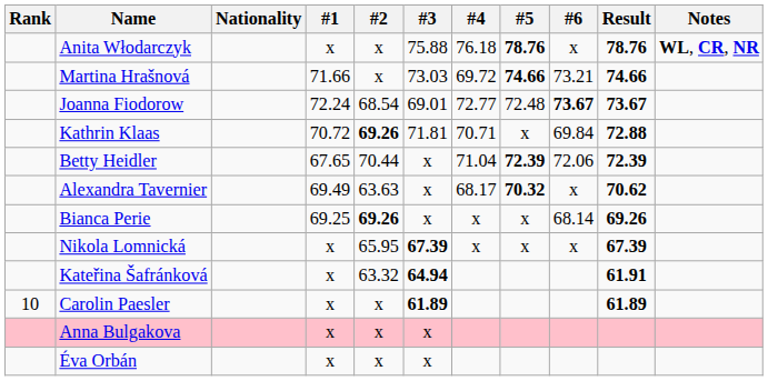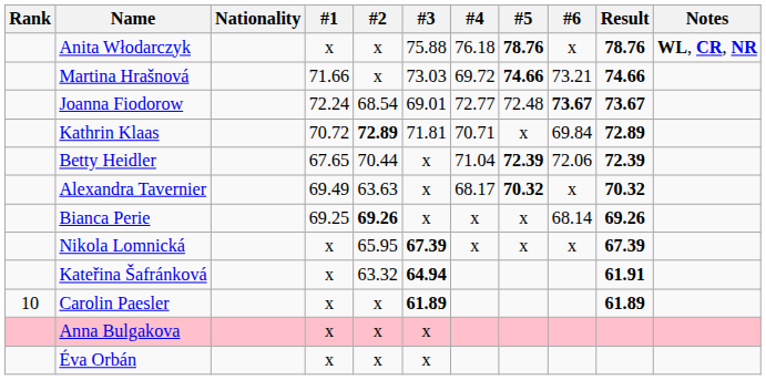 <table class="wikitable sortable" style="text-align:center">
 <tr>
 <th>Rank</th>
 <th>Name</th>
 <th>Nationality</th>
 <th>#1</th>
 <th>#2</th>
 <th>#3</th>
 <th>#4</th>
 <th>#5</th>
 <th>#6</th>
 <th>Result</th>
 <th>Notes</th>
 </tr>
 <tr>
 <td></td>
 <td align=left><a href='#'>Anita Włodarczyk</a></td>
 <td align=left></td>
 <td>x</td>
 <td>x</td>
 <td>75.88</td>
 <td>76.18</td>
 <td><strong>78.76</strong></td>
 <td>x</td>
 <td><strong>78.76</strong></td>
 <td><strong>WL</strong>, <strong><a href='#'>CR</a></strong>, <strong><a href='#'>NR</a></strong></td>
 </tr>
 <tr>
 <td></td>
 <td align=left><a href='#'>Martina Hrašnová</a></td>
 <td align=left></td>
 <td>71.66</td>
 <td>x</td>
 <td>73.03</td>
 <td>69.72</td>
 <td><strong>74.66</strong></td>
 <td>73.21</td>
 <td><strong>74.66</strong></td>
 <td></td>
 </tr>
 <tr>
 <td></td>
 <td align=left><a href='#'>Joanna Fiodorow</a></td>
 <td align=left></td>
 <td>72.24</td>
 <td>68.54</td>
 <td>69.01</td>
 <td>72.77</td>
 <td>72.48</td>
 <td><strong>73.67</strong></td>
 <td><strong>73.67</strong></td>
 <td></td>
 </tr>
 <tr>
 <td></td>
 <td align=left><a href='#'>Kathrin Klaas</a></td>
 <td align=left></td>
 <td>70.72</td>
-<td><strong>69.26</strong></td>
+<td><strong>72.89</strong></td>
 <td>71.81</td>
 <td>70.71</td>
 <td>x</td>
 <td>69.84</td>
-<td><strong>72.88</strong></td>
+<td><strong>72.89</strong></td>
 <td></td>
 </tr>
 <tr>
 <td></td>
 <td align=left><a href='#'>Betty Heidler</a></td>
 <td align=left></td>
 <td>67.65</td>
 <td>70.44</td>
 <td>x</td>
 <td>71.04</td>
 <td><strong>72.39</strong></td>
 <td>72.06</td>
 <td><strong>72.39</strong></td>
 <td></td>
 </tr>
 <tr>
 <td></td>
 <td align=left><a href='#'>Alexandra Tavernier</a></td>
 <td align=left></td>
 <td>69.49</td>
 <td>63.63</td>
 <td>x</td>
 <td>68.17</td>
 <td><strong>70.32</strong></td>
 <td>x</td>
-<td><strong>70.62</strong></td>
+<td><strong>70.32</strong></td>
 <td></td>
 </tr>
 <tr>
 <td></td>
 <td align=left><a href='#'>Bianca Perie</a></td>
 <td align=left></td>
 <td>69.25</td>
 <td><strong>69.26</strong></td>
 <td>x</td>
 <td>x</td>
 <td>x</td>
 <td>68.14</td>
 <td><strong>69.26</strong></td>
 <td></td>
 </tr>
 <tr>
 <td></td>
 <td align=left><a href='#'>Nikola Lomnická</a></td>
 <td align=left></td>
 <td>x</td>
 <td>65.95</td>
 <td><strong>67.39</strong></td>
 <td>x</td>
 <td>x</td>
 <td>x</td>
 <td><strong>67.39</strong></td>
 <td></td>
 </tr>
 <tr>
 <td></td>
 <td align=left><a href='#'>Kateřina Šafránková</a></td>
 <td align=left></td>
 <td>x</td>
 <td>63.32</td>
 <td><strong>64.94</strong></td>
 <td></td>
 <td></td>
 <td></td>
 <td><strong>61.91</strong></td>
 <td></td>
 </tr>
 <tr>
 <td>10</td>
 <td align=left><a href='#'>Carolin Paesler</a></td>
 <td align=left></td>
 <td>x</td>
 <td>x</td>
 <td><strong>61.89</strong></td>
 <td></td>
 <td></td>
 <td></td>
 <td><strong>61.89</strong></td>
 <td></td>
 </tr>
 <tr bgcolor=pink>
 <td></td>
 <td align=left><a href='#'>Anna Bulgakova</a></td>
 <td align=left></td>
 <td>x</td>
 <td>x</td>
 <td>x</td>
 <td></td>
 <td></td>
 <td></td>
 <td><strong></strong></td>
 <td></td>
 </tr>
 <tr>
 <td></td>
 <td align=left><a href='#'>Éva Orbán</a></td>
 <td align=left></td>
 <td>x</td>
 <td>x</td>
 <td>x</td>
 <td></td>
 <td></td>
 <td></td>
 <td><strong></strong></td>
 <td></td>
 </tr>
 </table>
